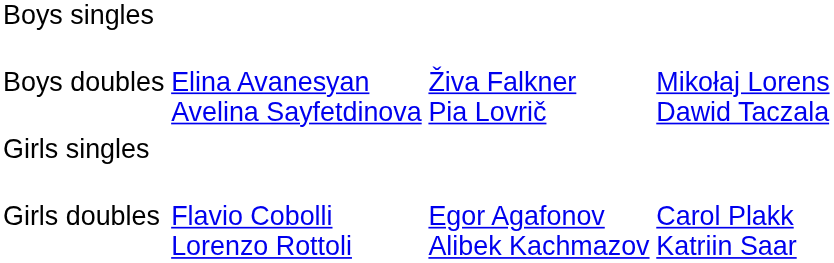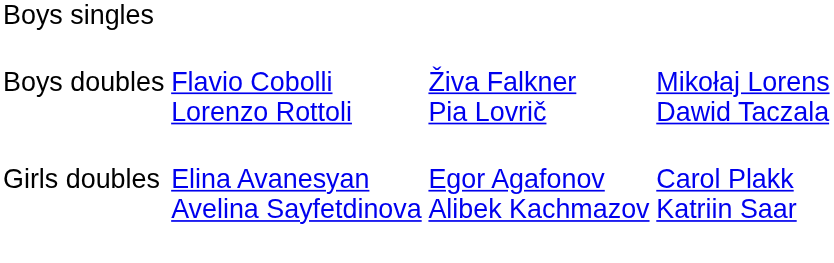 <table>
 <tr>
 <td>Boys singles</td>
 <td></td>
 <td></td>
 <td></td>
 </tr>
 <tr>
 <td>Boys doubles</td>
-<td><br><a href='#'>Elina Avanesyan</a><br><a href='#'>Avelina Sayfetdinova</a></td>
+<td><br><a href='#'>Flavio Cobolli</a><br><a href='#'>Lorenzo Rottoli</a></td>
 <td><br><a href='#'>Živa Falkner</a><br><a href='#'>Pia Lovrič</a></td>
 <td><br><a href='#'>Mikołaj Lorens</a><br><a href='#'>Dawid Taczala</a></td>
 </tr>
 <tr>
-<td>Girls singles</td>
-<td></td>
-<td></td>
-<td></td>
-</tr>
-<tr>
 <td>Girls doubles</td>
-<td><br><a href='#'>Flavio Cobolli</a><br><a href='#'>Lorenzo Rottoli</a></td>
+<td><br><a href='#'>Elina Avanesyan</a><br><a href='#'>Avelina Sayfetdinova</a></td>
 <td><br><a href='#'>Egor Agafonov</a><br><a href='#'>Alibek Kachmazov</a></td>
 <td><br><a href='#'>Carol Plakk</a><br><a href='#'>Katriin Saar</a></td>
 </tr>
 </table>
